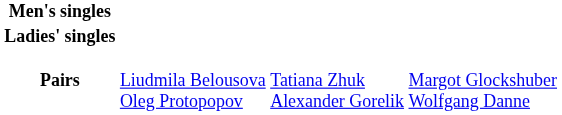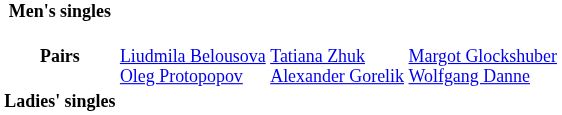 <table>
 <tr>
 <th scope="row">Men's singles<br></th>
-<td></td>
-<td></td>
-<td></td>
-</tr>
-<tr>
-<th scope="row">Ladies' singles<br></th>
 <td></td>
 <td></td>
 <td></td>
 </tr>
 <tr>
 <th scope="row">Pairs<br></th>
 <td><br><a href='#'>Liudmila Belousova</a><br><a href='#'>Oleg Protopopov</a></td>
 <td><br><a href='#'>Tatiana Zhuk</a><br><a href='#'>Alexander Gorelik</a></td>
 <td><br><a href='#'>Margot Glockshuber</a><br><a href='#'>Wolfgang Danne</a></td>
 </tr>
+<tr>
+<th scope="row">Ladies' singles<br></th>
+<td></td>
+<td></td>
+<td></td>
+</tr>
 </table>
